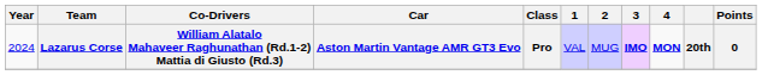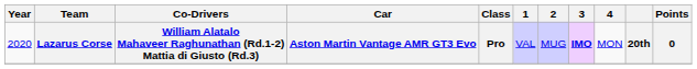 <table class="wikitable" style="text-align:center; font-size:90%">
 <tr>
 <th>Year</th>
 <th>Team</th>
 <th>Co-Drivers</th>
 <th>Car</th>
 <th>Class</th>
 <th>1</th>
 <th>2</th>
 <th>3</th>
 <th>4</th>
 <th></th>
 <th>Points</th>
 </tr>
 <tr>
-<td><a href='#'>2024</a></td>
+<td><a href='#'>2020</a></td>
 <th><a href='#'>Lazarus Corse</a></th>
 <th> <a href='#'>William Alatalo</a><br> <a href='#'>Mahaveer Raghunathan</a> (Rd.1-2)<br> Mattia di Giusto (Rd.3)</th>
 <th><a href='#'>Aston Martin Vantage AMR GT3 Evo</a></th>
 <th>Pro</th>
 <td style="background:#CFCFFF;"><a href='#'>VAL</a><br></td>
 <td style="background:#CFCFFF;"><a href='#'>MUG</a><br></td>
 <td style="background:#EFCFFF"><strong><a href='#'>IMO</a><br></strong></td>
-<td><strong><a href='#'>MON</a></strong></td>
+<td><a href='#'>MON</a></td>
 <th>20th</th>
 <th>0</th>
 </tr>
 <tr>
 </tr>
 </table>
